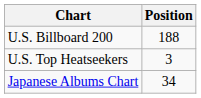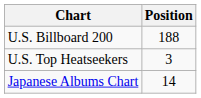 <table class="wikitable">
 <tr>
 <th>Chart</th>
 <th>Position</th>
 </tr>
 <tr>
 <td>U.S. Billboard 200</td>
 <td style="text-align:center;">188</td>
 </tr>
 <tr>
 <td>U.S. Top Heatseekers</td>
 <td style="text-align:center;">3</td>
 </tr>
 <tr>
 <td><a href='#'>Japanese Albums Chart</a></td>
-<td style="text-align:center;">34</td>
+<td style="text-align:center;">14</td>
 </tr>
 </table>
